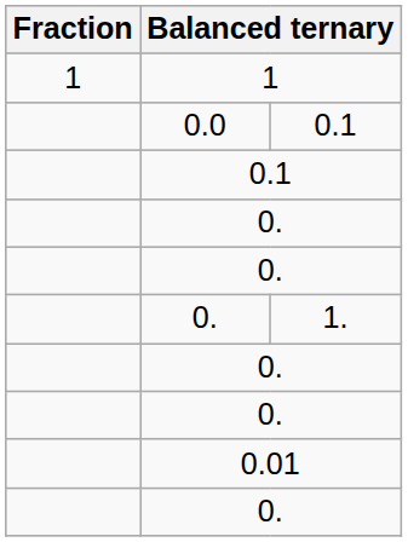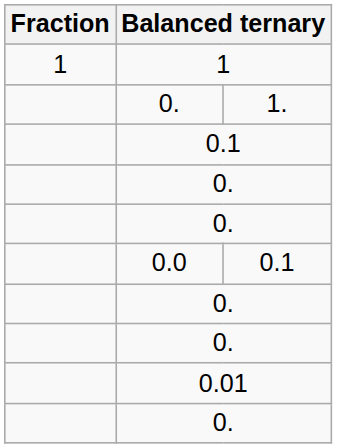 <table class="wikitable" style="text-align: center;">
 <tr>
 <th>Fraction</th>
 <th colspan="2">Balanced ternary</th>
 </tr>
 <tr>
 <td>1</td>
 <td colspan="2">1</td>
 </tr>
 <tr>
 <td></td>
-<td>0.0</td>
-<td>0.1</td>
+<td>0.</td>
+<td>1.</td>
 </tr>
 <tr>
 <td></td>
 <td colspan="2">0.1</td>
 </tr>
 <tr>
 <td></td>
 <td colspan="2">0.</td>
 </tr>
 <tr>
 <td></td>
 <td colspan="2">0.</td>
 </tr>
 <tr>
 <td></td>
-<td>0.</td>
-<td>1.</td>
+<td>0.0</td>
+<td>0.1</td>
 </tr>
 <tr>
 <td></td>
 <td colspan="2">0.</td>
 </tr>
 <tr>
 <td></td>
 <td colspan="2">0.</td>
 </tr>
 <tr>
 <td></td>
 <td colspan="2">0.01</td>
 </tr>
 <tr>
 <td></td>
 <td colspan="2">0.</td>
 </tr>
 </table>
